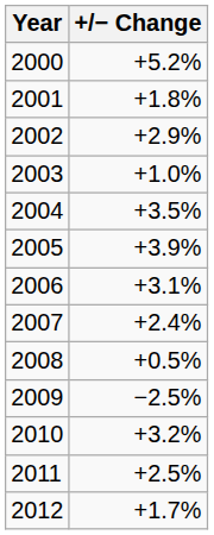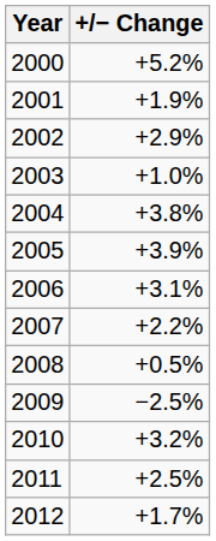 <table class="wikitable sortable">
 <tr>
 <th>Year</th>
 <th>+/− Change</th>
 </tr>
 <tr>
 <td>2000</td>
 <td align="right">+5.2%</td>
 </tr>
 <tr>
 <td>2001</td>
-<td align="right">+1.8%</td>
+<td align="right">+1.9%</td>
 </tr>
 <tr>
 <td>2002</td>
 <td align="right">+2.9%</td>
 </tr>
 <tr>
 <td>2003</td>
 <td align="right">+1.0%</td>
 </tr>
 <tr>
 <td>2004</td>
-<td align="right">+3.5%</td>
+<td align="right">+3.8%</td>
 </tr>
 <tr>
 <td>2005</td>
 <td align="right">+3.9%</td>
 </tr>
 <tr>
 <td>2006</td>
 <td align="right">+3.1%</td>
 </tr>
 <tr>
 <td>2007</td>
-<td align="right">+2.4%</td>
+<td align="right">+2.2%</td>
 </tr>
 <tr>
 <td>2008</td>
 <td align="right">+0.5%</td>
 </tr>
 <tr>
 <td>2009</td>
 <td align="right">−2.5%</td>
 </tr>
 <tr>
 <td>2010</td>
 <td align="right">+3.2%</td>
 </tr>
 <tr>
 <td>2011</td>
 <td align="right">+2.5%</td>
 </tr>
 <tr>
 <td>2012</td>
 <td align="right">+1.7%</td>
 </tr>
 </table>
